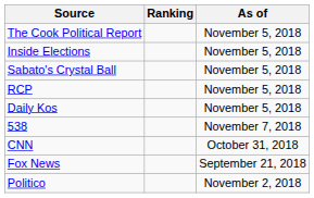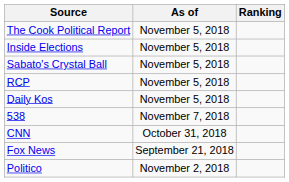 <table class="wikitable" style="text-align:center">
 <tr>
 <th>Source</th>
+<th>As of</th>
 <th>Ranking</th>
-<th>As of</th>
 </tr>
 <tr>
 <td align=left><a href='#'>The Cook Political Report</a></td>
+<td>November 5, 2018</td>
 <td></td>
-<td>November 5, 2018</td>
 </tr>
 <tr>
 <td align=left><a href='#'>Inside Elections</a></td>
+<td>November 5, 2018</td>
 <td></td>
-<td>November 5, 2018</td>
 </tr>
 <tr>
 <td align=left><a href='#'>Sabato's Crystal Ball</a></td>
+<td>November 5, 2018</td>
 <td></td>
-<td>November 5, 2018</td>
 </tr>
 <tr>
 <td align="left"><a href='#'>RCP</a></td>
+<td>November 5, 2018</td>
 <td></td>
-<td>November 5, 2018</td>
 </tr>
 <tr>
 <td align="left"><a href='#'>Daily Kos</a></td>
+<td>November 5, 2018</td>
 <td></td>
-<td>November 5, 2018</td>
 </tr>
 <tr>
 <td align="left"><a href='#'>538</a></td>
+<td>November 7, 2018</td>
 <td></td>
-<td>November 7, 2018</td>
 </tr>
 <tr>
 <td align="left"><a href='#'>CNN</a></td>
+<td>October 31, 2018</td>
 <td></td>
-<td>October 31, 2018</td>
 </tr>
 <tr>
 <td align="left"><a href='#'>Fox News</a></td>
+<td>September 21, 2018</td>
 <td></td>
-<td>September 21, 2018</td>
 </tr>
 <tr>
 <td align="left"><a href='#'>Politico</a></td>
+<td>November 2, 2018</td>
 <td></td>
-<td>November 2, 2018</td>
 </tr>
 </table>
